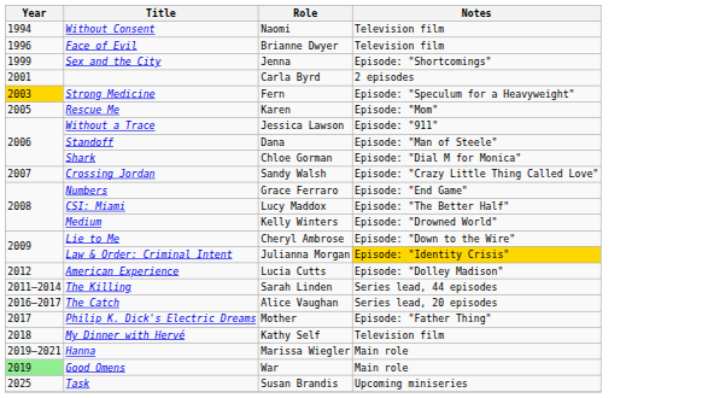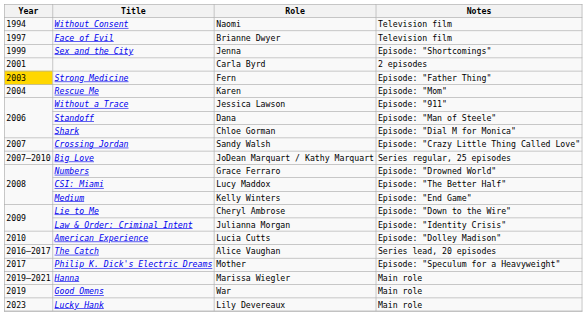 <table class="wikitable sortable">
 <tr>
 <th>Year</th>
 <th>Title</th>
 <th>Role</th>
 <th class="unsortable">Notes</th>
 </tr>
 <tr>
 <td>1994</td>
 <td><em><a href='#'>Without Consent</a></em></td>
 <td>Naomi</td>
 <td>Television film</td>
 </tr>
 <tr>
-<td>1996</td>
+<td>1997</td>
 <td><em><a href='#'>Face of Evil</a></em></td>
 <td>Brianne Dwyer</td>
 <td>Television film</td>
 </tr>
 <tr>
 <td>1999</td>
 <td><em><a href='#'>Sex and the City</a></em></td>
 <td>Jenna</td>
 <td>Episode: "Shortcomings"</td>
 </tr>
 <tr>
 <td>2001</td>
 <td><em></em></td>
 <td>Carla Byrd</td>
 <td>2 episodes</td>
 </tr>
 <tr>
 <td style="background: gold;">2003</td>
 <td><em><a href='#'>Strong Medicine</a></em></td>
 <td>Fern</td>
-<td>Episode: "Speculum for a Heavyweight"</td>
+<td>Episode: "Father Thing"</td>
 </tr>
 <tr>
-<td>2005</td>
+<td>2004</td>
 <td><em><a href='#'>Rescue Me</a></em></td>
 <td>Karen</td>
 <td>Episode: "Mom"</td>
 </tr>
 <tr>
 <td rowspan=3>2006</td>
 <td><em><a href='#'>Without a Trace</a></em></td>
 <td>Jessica Lawson</td>
 <td>Episode: "911"</td>
 </tr>
 <tr>
 <td><em><a href='#'>Standoff</a></em></td>
 <td>Dana</td>
 <td>Episode: "Man of Steele"</td>
 </tr>
 <tr>
 <td><em><a href='#'>Shark</a></em></td>
 <td>Chloe Gorman</td>
 <td>Episode: "Dial M for Monica"</td>
 </tr>
 <tr>
 <td>2007</td>
 <td><em><a href='#'>Crossing Jordan</a></em></td>
 <td>Sandy Walsh</td>
 <td>Episode: "Crazy Little Thing Called Love"</td>
 </tr>
 <tr>
+<td>2007–2010</td>
+<td><em><a href='#'>Big Love</a></em></td>
+<td>JoDean Marquart / Kathy Marquart</td>
+<td>Series regular, 25 episodes</td>
+</tr>
+<tr>
 <td rowspan=3>2008</td>
 <td><em><a href='#'>Numbers</a></em></td>
 <td>Grace Ferraro</td>
-<td>Episode: "End Game"</td>
+<td>Episode: "Drowned World"</td>
 </tr>
 <tr>
 <td><em><a href='#'>CSI: Miami</a></em></td>
 <td>Lucy Maddox</td>
 <td>Episode: "The Better Half"</td>
 </tr>
 <tr>
 <td><em><a href='#'>Medium</a></em></td>
 <td>Kelly Winters</td>
-<td>Episode: "Drowned World"</td>
+<td>Episode: "End Game"</td>
 </tr>
 <tr>
 <td rowspan=2>2009</td>
 <td><em><a href='#'>Lie to Me</a></em></td>
 <td>Cheryl Ambrose</td>
 <td>Episode: "Down to the Wire"</td>
 </tr>
 <tr>
 <td><em><a href='#'>Law & Order: Criminal Intent</a></em></td>
 <td>Julianna Morgan</td>
-<td style="background: gold;">Episode: "Identity Crisis"</td>
+<td>Episode: "Identity Crisis"</td>
 </tr>
 <tr>
-<td>2012</td>
+<td>2010</td>
 <td><em><a href='#'>American Experience</a></em></td>
 <td>Lucia Cutts</td>
 <td>Episode: "Dolley Madison"</td>
-</tr>
-<tr>
-<td>2011–2014</td>
-<td><em><a href='#'>The Killing</a></em></td>
-<td>Sarah Linden</td>
-<td>Series lead, 44 episodes</td>
 </tr>
 <tr>
 <td>2016–2017</td>
 <td><em><a href='#'>The Catch</a></em></td>
 <td>Alice Vaughan</td>
 <td>Series lead, 20 episodes</td>
 </tr>
 <tr>
 <td>2017</td>
 <td><em><a href='#'>Philip K. Dick's Electric Dreams</a></em></td>
 <td>Mother</td>
-<td>Episode: "Father Thing"</td>
-</tr>
-<tr>
-<td>2018</td>
-<td><em><a href='#'>My Dinner with Hervé</a></em></td>
-<td>Kathy Self</td>
-<td>Television film</td>
+<td>Episode: "Speculum for a Heavyweight"</td>
 </tr>
 <tr>
 <td>2019–2021</td>
 <td><em><a href='#'>Hanna</a></em></td>
 <td>Marissa Wiegler</td>
 <td>Main role</td>
 </tr>
 <tr>
-<td style="background: lightgreen;">2019</td>
+<td>2019</td>
 <td><em><a href='#'>Good Omens</a></em></td>
 <td>War</td>
 <td>Main role</td>
 </tr>
 <tr>
-<td>2025</td>
-<td><em><a href='#'>Task</a></em></td>
-<td>Susan Brandis</td>
-<td>Upcoming miniseries</td>
+<td>2023</td>
+<td><em><a href='#'>Lucky Hank</a></em></td>
+<td>Lily Devereaux</td>
+<td>Main role</td>
 </tr>
 <tr>
 </tr>
 </table>
